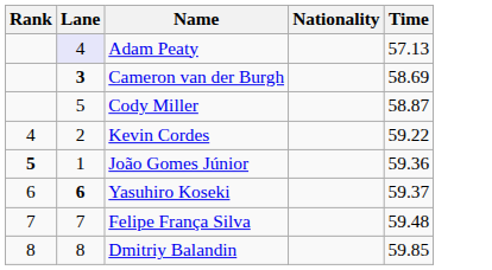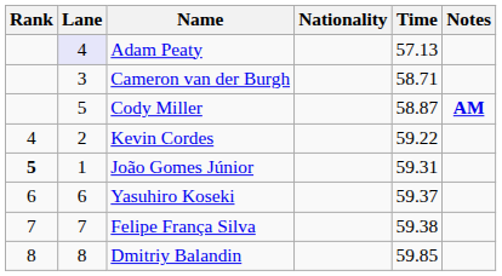 <table class="wikitable sortable" style="text-align:center">
 <tr>
 <th>Rank</th>
 <th>Lane</th>
 <th>Name</th>
 <th>Nationality</th>
 <th>Time</th>
+<th>Notes</th>
 </tr>
 <tr>
 <td></td>
 <td style="background: lavender;">4</td>
 <td align=left><a href='#'>Adam Peaty</a></td>
 <td align=left></td>
 <td>57.13</td>
+<td></td>
 </tr>
 <tr>
 <td></td>
-<td><strong>3</strong></td>
+<td>3</td>
 <td align=left><a href='#'>Cameron van der Burgh</a></td>
 <td align=left></td>
-<td>58.69</td>
+<td>58.71</td>
+<td></td>
 </tr>
 <tr>
 <td></td>
 <td>5</td>
 <td align=left><a href='#'>Cody Miller</a></td>
 <td align=left></td>
 <td>58.87</td>
+<td><strong><a href='#'>AM</a></strong></td>
 </tr>
 <tr>
 <td>4</td>
 <td>2</td>
 <td align=left><a href='#'>Kevin Cordes</a></td>
 <td align=left></td>
 <td>59.22</td>
+<td></td>
 </tr>
 <tr>
 <td><strong>5</strong></td>
 <td>1</td>
 <td align=left><a href='#'>João Gomes Júnior</a></td>
 <td align=left></td>
-<td>59.36</td>
+<td>59.31</td>
+<td></td>
 </tr>
 <tr>
 <td>6</td>
-<td><strong>6</strong></td>
+<td>6</td>
 <td align=left><a href='#'>Yasuhiro Koseki</a></td>
 <td align=left></td>
 <td>59.37</td>
+<td></td>
 </tr>
 <tr>
 <td>7</td>
 <td>7</td>
 <td align=left><a href='#'>Felipe França Silva</a></td>
 <td align=left></td>
-<td>59.48</td>
+<td>59.38</td>
+<td></td>
 </tr>
 <tr>
 <td>8</td>
 <td>8</td>
 <td align=left><a href='#'>Dmitriy Balandin</a></td>
 <td align=left></td>
 <td>59.85</td>
+<td></td>
 </tr>
 </table>
